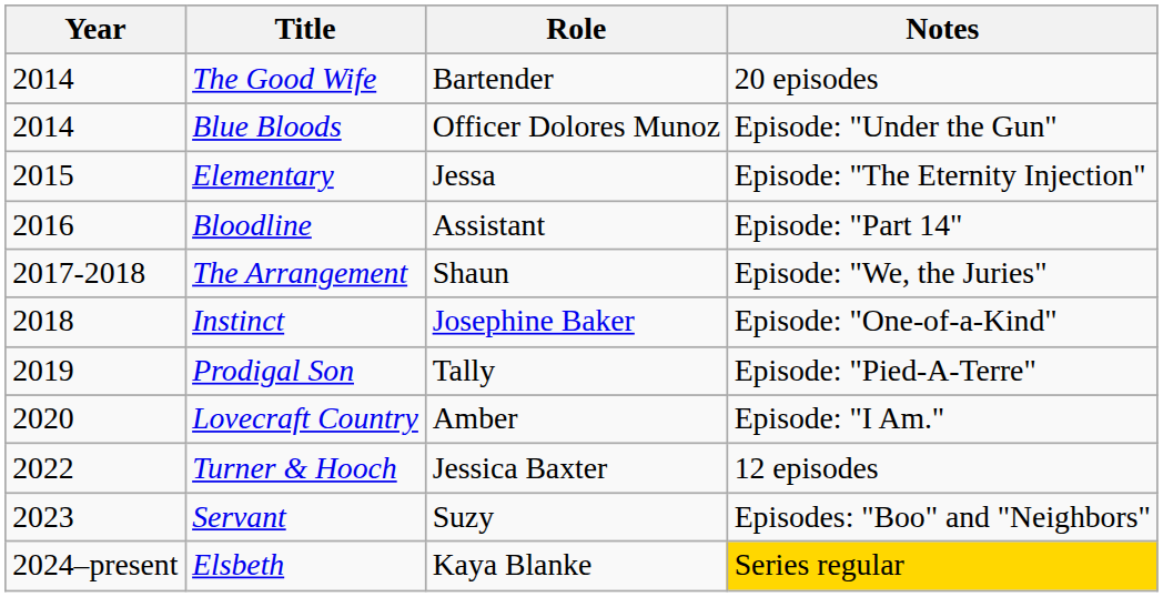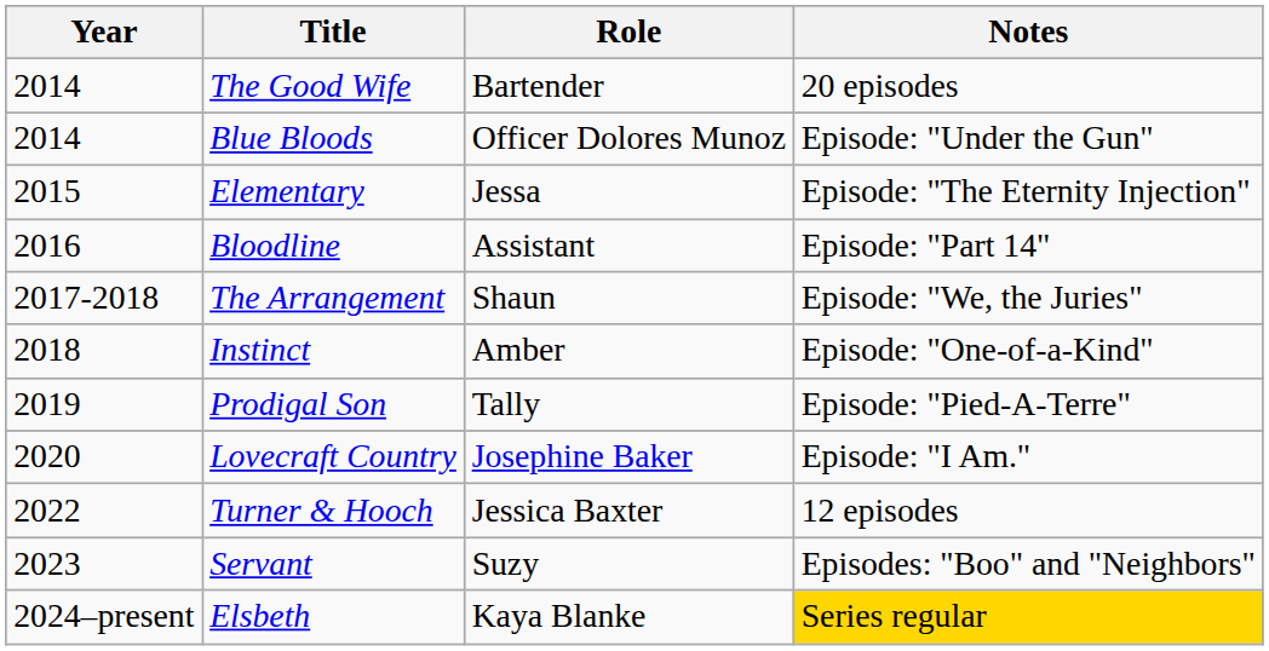 <table class="wikitable sortable">
 <tr>
 <th>Year</th>
 <th>Title</th>
 <th>Role</th>
 <th class="unsortable">Notes</th>
 </tr>
 <tr>
 <td>2014</td>
 <td><em><a href='#'>The Good Wife</a></em></td>
 <td>Bartender</td>
 <td>20 episodes</td>
 </tr>
 <tr>
 <td>2014</td>
 <td><em><a href='#'>Blue Bloods</a></em></td>
 <td>Officer Dolores Munoz</td>
 <td>Episode: "Under the Gun"</td>
 </tr>
 <tr>
 <td>2015</td>
 <td><em><a href='#'>Elementary</a></em></td>
 <td>Jessa</td>
 <td>Episode: "The Eternity Injection"</td>
 </tr>
 <tr>
 <td>2016</td>
 <td><em><a href='#'>Bloodline</a></em></td>
 <td>Assistant</td>
 <td>Episode: "Part 14"</td>
 </tr>
 <tr>
 <td>2017-2018</td>
 <td><em><a href='#'>The Arrangement</a></em></td>
 <td>Shaun</td>
 <td>Episode: "We, the Juries"</td>
 </tr>
 <tr>
 <td>2018</td>
 <td><em><a href='#'>Instinct</a></em></td>
-<td><a href='#'>Josephine Baker</a></td>
+<td>Amber</td>
 <td>Episode: "One-of-a-Kind"</td>
 </tr>
 <tr>
 <td>2019</td>
 <td><em><a href='#'>Prodigal Son</a></em></td>
 <td>Tally</td>
 <td>Episode: "Pied-A-Terre"</td>
 </tr>
 <tr>
 <td>2020</td>
 <td><em><a href='#'>Lovecraft Country</a></em></td>
-<td>Amber</td>
+<td><a href='#'>Josephine Baker</a></td>
 <td>Episode: "I Am."</td>
 </tr>
 <tr>
 <td>2022</td>
 <td><em><a href='#'>Turner & Hooch</a></em></td>
 <td>Jessica Baxter</td>
 <td>12 episodes</td>
 </tr>
 <tr>
 <td>2023</td>
 <td><em><a href='#'>Servant</a></em></td>
 <td>Suzy</td>
 <td>Episodes: "Boo" and "Neighbors"</td>
 </tr>
 <tr>
 <td>2024–present</td>
 <td><em><a href='#'>Elsbeth</a></em></td>
 <td>Kaya Blanke</td>
 <td style="background: gold;">Series regular</td>
 </tr>
 </table>
